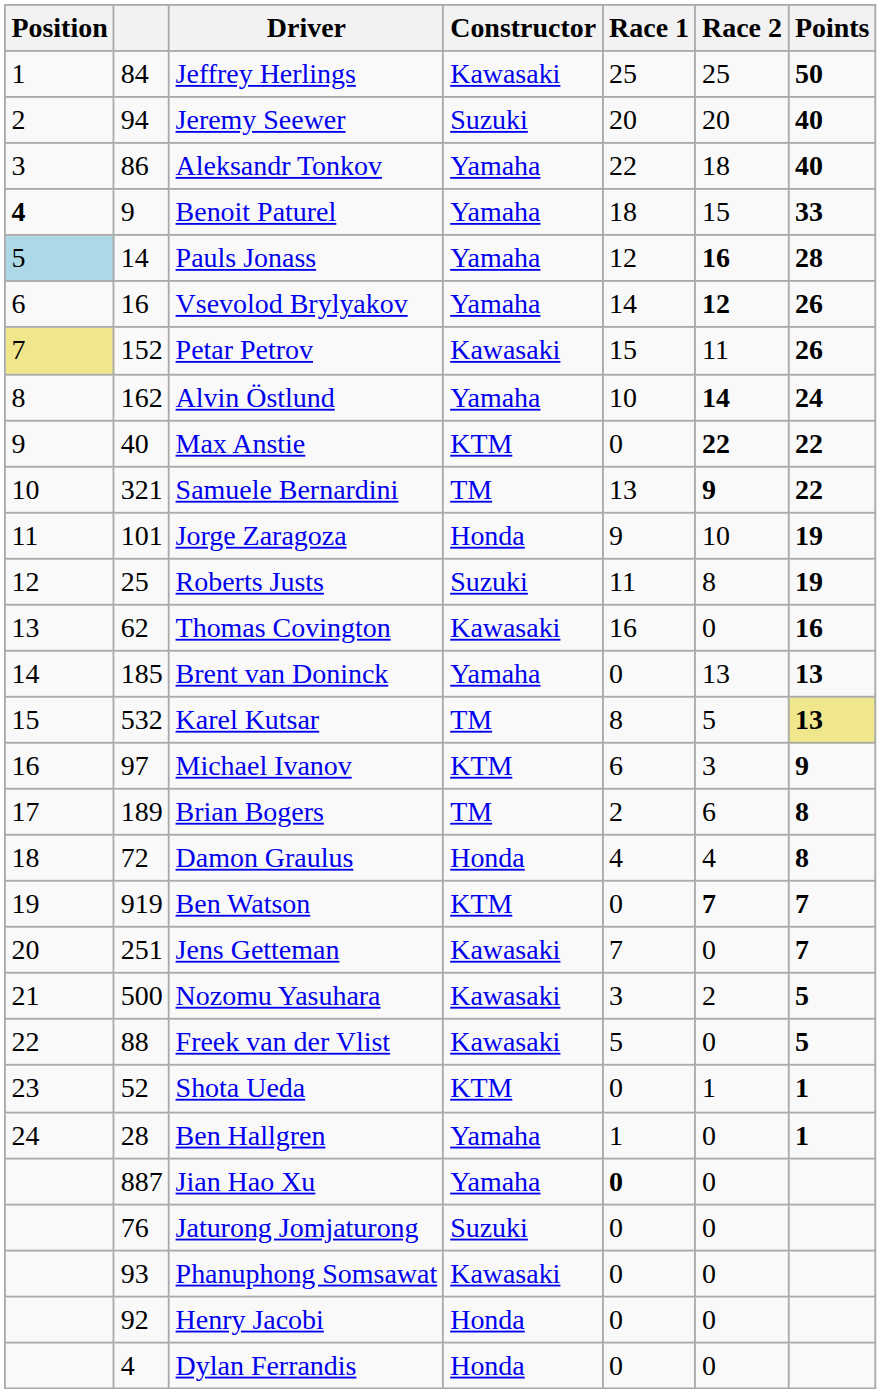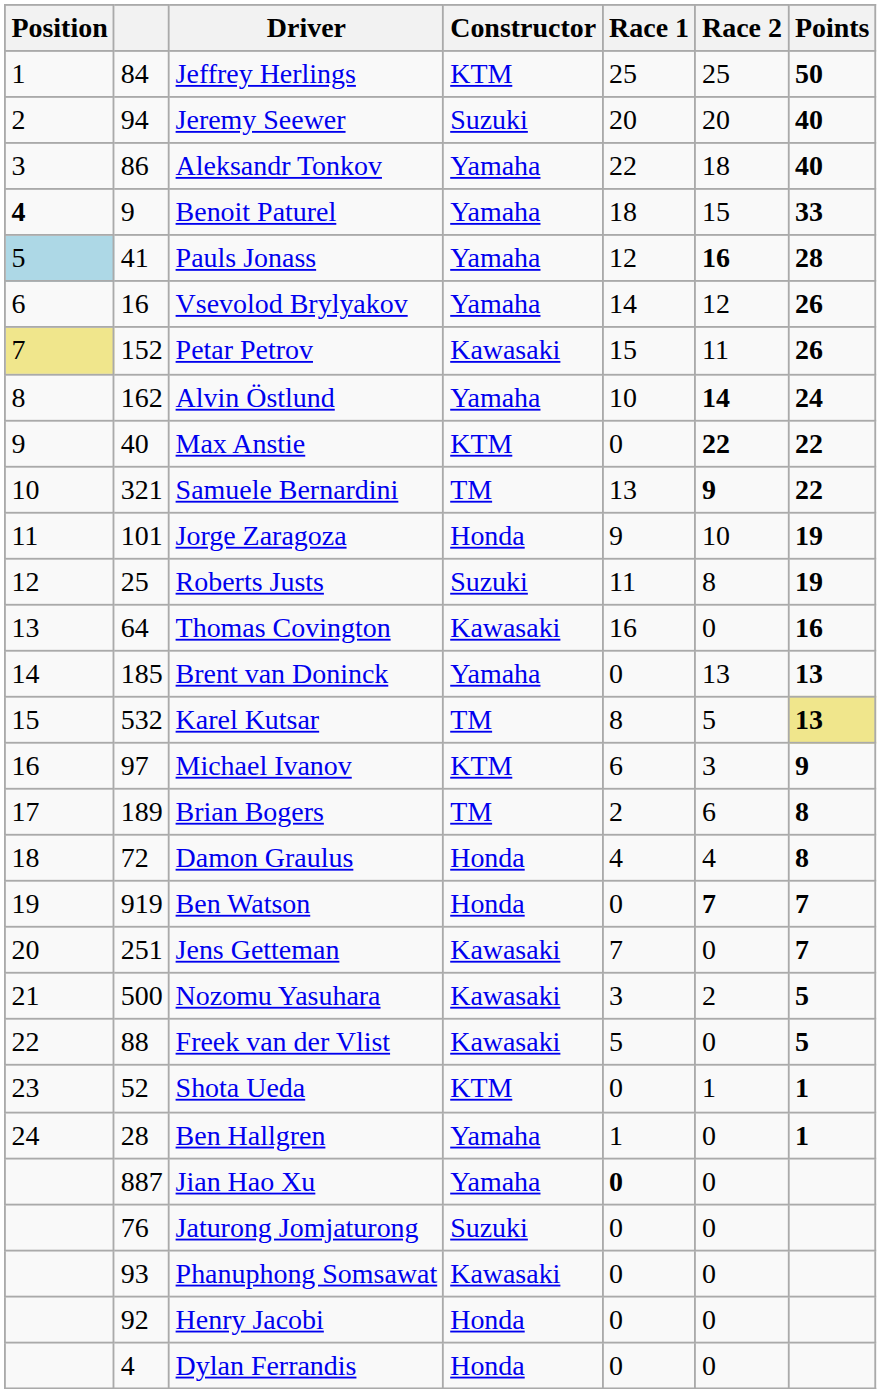 <table class="wikitable" style="font-size:95%;">
 <tr>
 <th>Position</th>
 <th></th>
 <th>Driver</th>
 <th>Constructor</th>
 <th>Race 1</th>
 <th>Race 2</th>
 <th>Points</th>
 </tr>
 <tr>
 <td>1</td>
 <td>84</td>
 <td> <a href='#'>Jeffrey Herlings</a></td>
-<td><a href='#'>Kawasaki</a></td>
+<td><a href='#'>KTM</a></td>
 <td>25</td>
 <td>25</td>
 <td><strong>50</strong></td>
 </tr>
 <tr>
 <td>2</td>
 <td>94</td>
 <td> <a href='#'>Jeremy Seewer</a></td>
 <td><a href='#'>Suzuki</a></td>
 <td>20</td>
 <td>20</td>
 <td><strong>40</strong></td>
 </tr>
 <tr>
 <td>3</td>
 <td>86</td>
 <td> <a href='#'>Aleksandr Tonkov</a></td>
 <td><a href='#'>Yamaha</a></td>
 <td>22</td>
 <td>18</td>
 <td><strong>40</strong></td>
 </tr>
 <tr>
 <td><strong>4</strong></td>
 <td>9</td>
 <td> <a href='#'>Benoit Paturel</a></td>
 <td><a href='#'>Yamaha</a></td>
 <td>18</td>
 <td>15</td>
 <td><strong>33</strong></td>
 </tr>
 <tr>
 <td style="background: lightblue;">5</td>
-<td>14</td>
+<td>41</td>
 <td> <a href='#'>Pauls Jonass</a></td>
 <td><a href='#'>Yamaha</a></td>
 <td>12</td>
 <td><strong>16</strong></td>
 <td><strong>28</strong></td>
 </tr>
 <tr>
 <td>6</td>
 <td>16</td>
 <td> <a href='#'>Vsevolod Brylyakov</a></td>
 <td><a href='#'>Yamaha</a></td>
 <td>14</td>
-<td><strong>12</strong></td>
+<td>12</td>
 <td><strong>26</strong></td>
 </tr>
 <tr>
 <td style="background: khaki;">7</td>
 <td>152</td>
 <td> <a href='#'>Petar Petrov</a></td>
 <td><a href='#'>Kawasaki</a></td>
 <td>15</td>
 <td>11</td>
 <td><strong>26</strong></td>
 </tr>
 <tr>
 <td>8</td>
 <td>162</td>
 <td> <a href='#'>Alvin Östlund</a></td>
 <td><a href='#'>Yamaha</a></td>
 <td>10</td>
 <td><strong>14</strong></td>
 <td><strong>24</strong></td>
 </tr>
 <tr>
 <td>9</td>
 <td>40</td>
 <td> <a href='#'>Max Anstie</a></td>
 <td><a href='#'>KTM</a></td>
 <td>0</td>
 <td><strong>22</strong></td>
 <td><strong>22</strong></td>
 </tr>
 <tr>
 <td>10</td>
 <td>321</td>
 <td> <a href='#'>Samuele Bernardini</a></td>
 <td><a href='#'>TM</a></td>
 <td>13</td>
 <td><strong>9</strong></td>
 <td><strong>22</strong></td>
 </tr>
 <tr>
 <td>11</td>
 <td>101</td>
 <td> <a href='#'>Jorge Zaragoza</a></td>
 <td><a href='#'>Honda</a></td>
 <td>9</td>
 <td>10</td>
 <td><strong>19</strong></td>
 </tr>
 <tr>
 <td>12</td>
 <td>25</td>
 <td> <a href='#'>Roberts Justs</a></td>
 <td><a href='#'>Suzuki</a></td>
 <td>11</td>
 <td>8</td>
 <td><strong>19</strong></td>
 </tr>
 <tr>
 <td>13</td>
-<td>62</td>
+<td>64</td>
 <td> <a href='#'>Thomas Covington</a></td>
 <td><a href='#'>Kawasaki</a></td>
 <td>16</td>
 <td>0</td>
 <td><strong>16</strong></td>
 </tr>
 <tr>
 <td>14</td>
 <td>185</td>
 <td> <a href='#'>Brent van Doninck</a></td>
 <td><a href='#'>Yamaha</a></td>
 <td>0</td>
 <td>13</td>
 <td><strong>13</strong></td>
 </tr>
 <tr>
 <td>15</td>
 <td>532</td>
 <td> <a href='#'>Karel Kutsar</a></td>
 <td><a href='#'>TM</a></td>
 <td>8</td>
 <td>5</td>
 <td style="background: khaki;"><strong>13</strong></td>
 </tr>
 <tr>
 <td>16</td>
 <td>97</td>
 <td> <a href='#'>Michael Ivanov</a></td>
 <td><a href='#'>KTM</a></td>
 <td>6</td>
 <td>3</td>
 <td><strong>9</strong></td>
 </tr>
 <tr>
 <td>17</td>
 <td>189</td>
 <td> <a href='#'>Brian Bogers</a></td>
 <td><a href='#'>TM</a></td>
 <td>2</td>
 <td>6</td>
 <td><strong>8</strong></td>
 </tr>
 <tr>
 <td>18</td>
 <td>72</td>
 <td> <a href='#'>Damon Graulus</a></td>
 <td><a href='#'>Honda</a></td>
 <td>4</td>
 <td>4</td>
 <td><strong>8</strong></td>
 </tr>
 <tr>
 <td>19</td>
 <td>919</td>
 <td> <a href='#'>Ben Watson</a></td>
-<td><a href='#'>KTM</a></td>
+<td><a href='#'>Honda</a></td>
 <td>0</td>
 <td><strong>7</strong></td>
 <td><strong>7</strong></td>
 </tr>
 <tr>
 <td>20</td>
 <td>251</td>
 <td> <a href='#'>Jens Getteman</a></td>
 <td><a href='#'>Kawasaki</a></td>
 <td>7</td>
 <td>0</td>
 <td><strong>7</strong></td>
 </tr>
 <tr>
 <td>21</td>
 <td>500</td>
 <td> <a href='#'>Nozomu Yasuhara</a></td>
 <td><a href='#'>Kawasaki</a></td>
 <td>3</td>
 <td>2</td>
 <td><strong>5</strong></td>
 </tr>
 <tr>
 <td>22</td>
 <td>88</td>
 <td> <a href='#'>Freek van der Vlist</a></td>
 <td><a href='#'>Kawasaki</a></td>
 <td>5</td>
 <td>0</td>
 <td><strong>5</strong></td>
 </tr>
 <tr>
 <td>23</td>
 <td>52</td>
 <td> <a href='#'>Shota Ueda</a></td>
 <td><a href='#'>KTM</a></td>
 <td>0</td>
 <td>1</td>
 <td><strong>1</strong></td>
 </tr>
 <tr>
 <td>24</td>
 <td>28</td>
 <td> <a href='#'>Ben Hallgren</a></td>
 <td><a href='#'>Yamaha</a></td>
 <td>1</td>
 <td>0</td>
 <td><strong>1</strong></td>
 </tr>
 <tr>
 <td></td>
 <td>887</td>
 <td> <a href='#'>Jian Hao Xu</a></td>
 <td><a href='#'>Yamaha</a></td>
 <td><strong>0</strong></td>
 <td>0</td>
 <td></td>
 </tr>
 <tr>
 <td></td>
 <td>76</td>
 <td> <a href='#'>Jaturong Jomjaturong</a></td>
 <td><a href='#'>Suzuki</a></td>
 <td>0</td>
 <td>0</td>
 <td></td>
 </tr>
 <tr>
 <td></td>
 <td>93</td>
 <td> <a href='#'>Phanuphong Somsawat</a></td>
 <td><a href='#'>Kawasaki</a></td>
 <td>0</td>
 <td>0</td>
 <td></td>
 </tr>
 <tr>
 <td></td>
 <td>92</td>
 <td> <a href='#'>Henry Jacobi</a></td>
 <td><a href='#'>Honda</a></td>
 <td>0</td>
 <td>0</td>
 <td></td>
 </tr>
 <tr>
 <td></td>
 <td>4</td>
 <td> <a href='#'>Dylan Ferrandis</a></td>
 <td><a href='#'>Honda</a></td>
 <td>0</td>
 <td>0</td>
 <td></td>
 </tr>
 <tr>
 </tr>
 </table>
